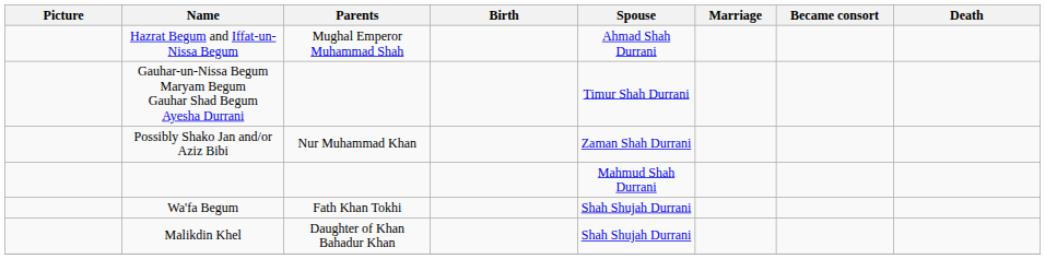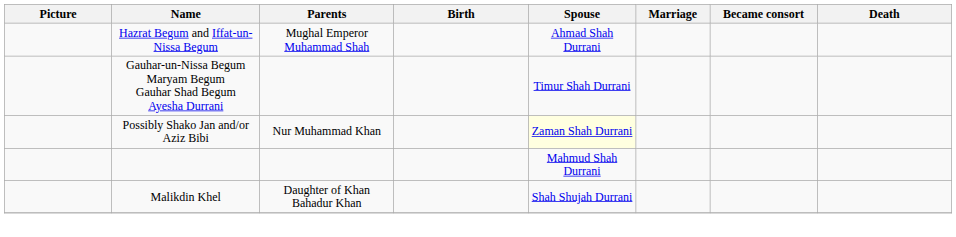 <table width=100% class="wikitable">
 <tr>
 <th width = "8%">Picture</th>
 <th width = "11%">Name</th>
 <th width = "10%">Parents</th>
 <th width = "10%">Birth</th>
 <th width = "8%">Spouse</th>
 <th width = "5%">Marriage</th>
 <th width = "8%">Became consort</th>
 <th width = "10%">Death</th>
 </tr>
 <tr>
 <td align="center"></td>
 <td align="center"><a href='#'>Hazrat Begum</a> and <a href='#'>Iffat-un-Nissa Begum</a></td>
 <td align="center">Mughal Emperor <a href='#'>Muhammad Shah</a></td>
 <td align="center"></td>
 <td align="center"><a href='#'>Ahmad Shah Durrani</a></td>
 <td align="center"></td>
 <td align="center"></td>
 <td align="center"></td>
 </tr>
 <tr>
 <td align="center"></td>
 <td align="center">Gauhar-un-Nissa Begum<br>Maryam Begum<br>Gauhar Shad Begum<br><a href='#'>Ayesha Durrani</a></td>
 <td align="center"></td>
 <td align="center"></td>
 <td align="center"><a href='#'>Timur Shah Durrani</a></td>
 <td align="center"></td>
 <td align="center"></td>
 <td align="center"></td>
 </tr>
 <tr>
 <td align="center"></td>
 <td align="center">Possibly Shako Jan and/or Aziz Bibi</td>
 <td align="center">Nur Muhammad Khan</td>
 <td align="center"></td>
-<td align="center"><a href='#'>Zaman Shah Durrani</a></td>
+<td align="center" style="background: lightyellow;"><a href='#'>Zaman Shah Durrani</a></td>
 <td align="center"></td>
 <td align="center"></td>
 <td align="center"></td>
 </tr>
 <tr>
 <td align="center"></td>
 <td align="center"></td>
 <td align="center"></td>
 <td align="center"></td>
 <td align="center"><a href='#'>Mahmud Shah Durrani</a></td>
-<td align="center"></td>
-<td align="center"></td>
-<td align="center"></td>
-</tr>
-<tr>
-<td align="center"></td>
-<td align="center">Wa'fa Begum</td>
-<td align="center">Fath Khan Tokhi</td>
-<td align="center"></td>
-<td align="center"><a href='#'>Shah Shujah Durrani</a></td>
 <td align="center"></td>
 <td align="center"></td>
 <td align="center"></td>
 </tr>
 <tr>
 <td align="center"></td>
 <td align="center">Malikdin Khel</td>
 <td align="center">Daughter of Khan Bahadur Khan</td>
 <td align="center"></td>
 <td align="center"><a href='#'>Shah Shujah Durrani</a></td>
 <td align="center"></td>
 <td align="center"></td>
 <td align="center"></td>
 </tr>
 <tr>
 </tr>
 </table>
